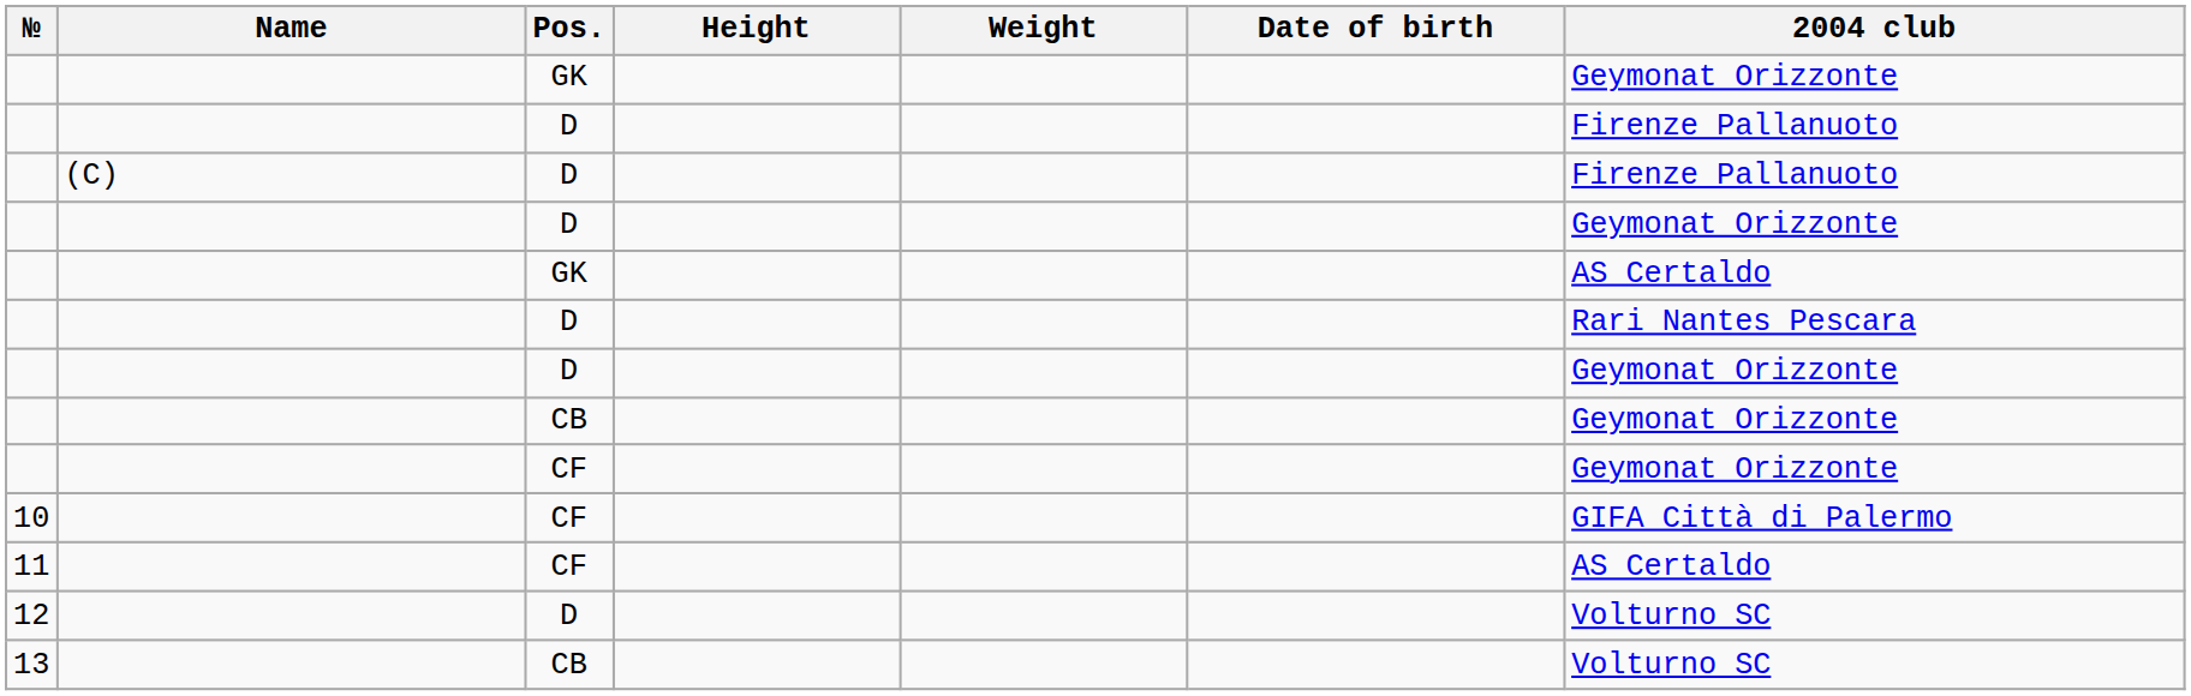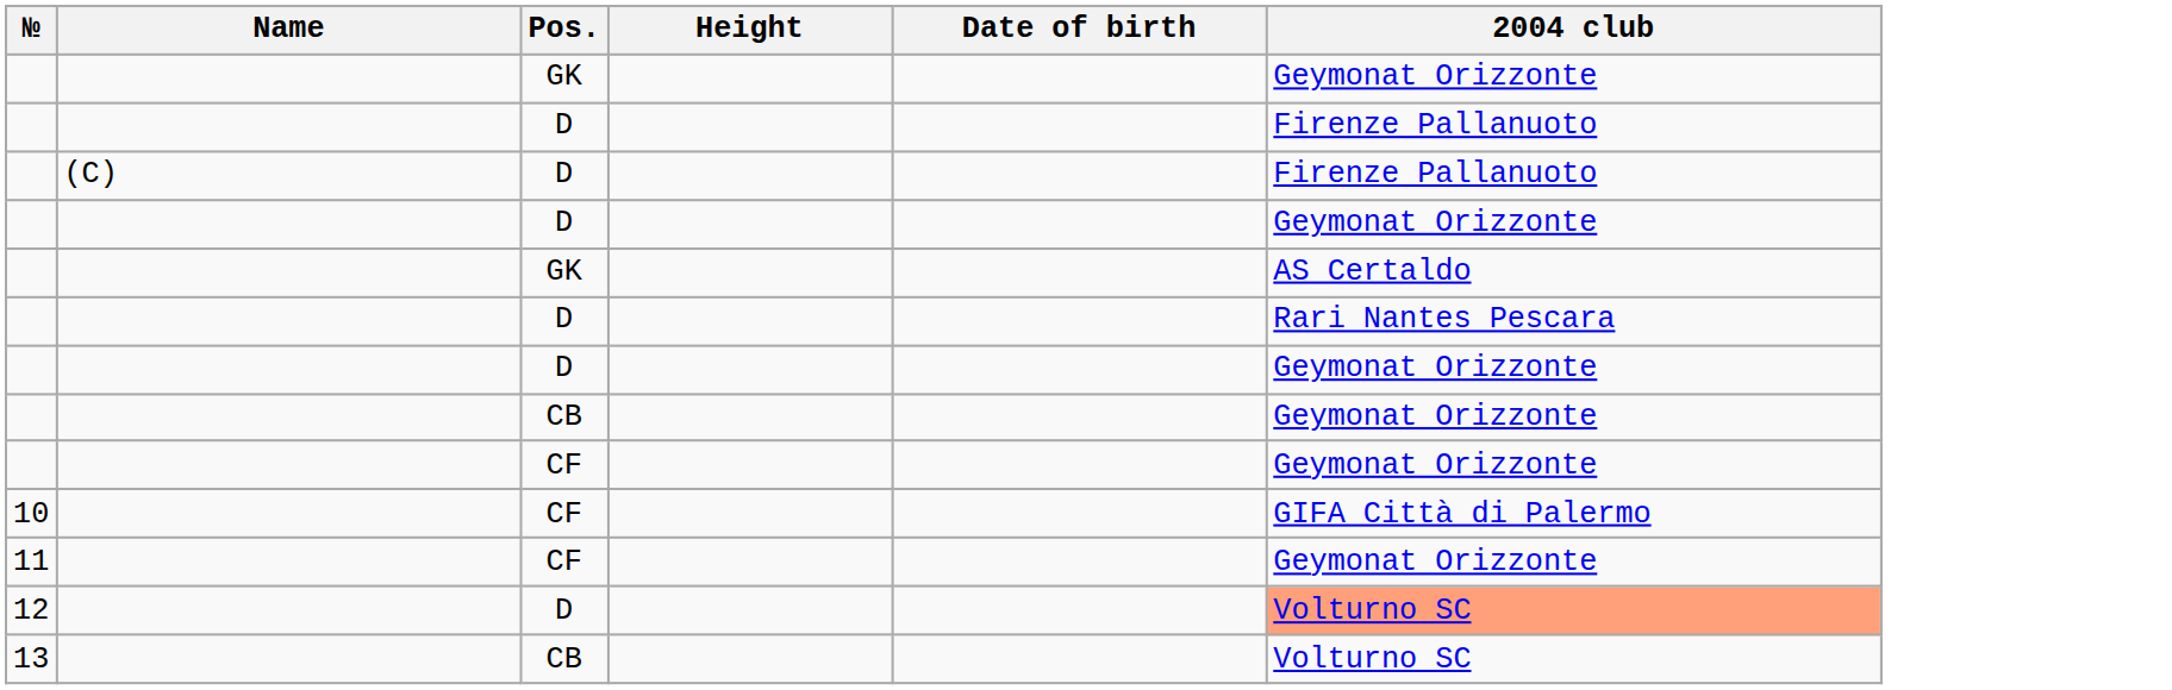 <table class="wikitable sortable" style="font-size:95%; text-align:center;">
 <tr>
 <th>№</th>
 <th style="width:15em">Name</th>
 <th>Pos.</th>
 <th style="width:9em">Height</th>
-<th style="width:9em">Weight</th>
 <th style="width:12em">Date of birth</th>
 <th style="width:20em">2004 club</th>
 </tr>
 <tr>
 <td></td>
 <td style="text-align:left;"></td>
 <td>GK</td>
-<td></td>
 <td></td>
 <td style="text-align:right;"></td>
 <td style="text-align:left;"> <a href='#'>Geymonat Orizzonte</a></td>
 </tr>
 <tr>
 <td></td>
 <td style="text-align:left;"></td>
 <td>D</td>
 <td></td>
-<td></td>
 <td style="text-align:right;"></td>
 <td style="text-align:left;"> <a href='#'>Firenze Pallanuoto</a></td>
 </tr>
 <tr>
 <td></td>
 <td style="text-align:left;"> (C)</td>
 <td>D</td>
-<td></td>
 <td></td>
 <td style="text-align:right;"></td>
 <td style="text-align:left;"> <a href='#'>Firenze Pallanuoto</a></td>
 </tr>
 <tr>
 <td></td>
 <td style="text-align:left;"></td>
 <td>D</td>
 <td></td>
-<td></td>
 <td style="text-align:right;"></td>
 <td style="text-align:left;"> <a href='#'>Geymonat Orizzonte</a></td>
 </tr>
 <tr>
 <td></td>
 <td style="text-align:left;"></td>
 <td>GK</td>
-<td></td>
 <td></td>
 <td style="text-align:right;"></td>
 <td style="text-align:left;"> <a href='#'>AS Certaldo</a></td>
 </tr>
 <tr>
 <td></td>
 <td style="text-align:left;"></td>
 <td>D</td>
 <td></td>
-<td></td>
 <td style="text-align:right;"></td>
 <td style="text-align:left;"> <a href='#'>Rari Nantes Pescara</a></td>
 </tr>
 <tr>
 <td></td>
 <td style="text-align:left;"></td>
 <td>D</td>
-<td></td>
 <td></td>
 <td style="text-align:right;"></td>
 <td style="text-align:left;"> <a href='#'>Geymonat Orizzonte</a></td>
 </tr>
 <tr>
 <td></td>
 <td style="text-align:left;"></td>
 <td>CB</td>
 <td></td>
-<td></td>
 <td style="text-align:right;"></td>
 <td style="text-align:left;"> <a href='#'>Geymonat Orizzonte</a></td>
 </tr>
 <tr>
 <td></td>
 <td style="text-align:left;"></td>
 <td>CF</td>
-<td></td>
 <td></td>
 <td style="text-align:right;"></td>
 <td style="text-align:left;"> <a href='#'>Geymonat Orizzonte</a></td>
 </tr>
 <tr>
 <td>10</td>
 <td style="text-align:left;"></td>
 <td>CF</td>
 <td></td>
-<td></td>
 <td style="text-align:right;"></td>
 <td style="text-align:left;"> <a href='#'>GIFA Città di Palermo</a></td>
 </tr>
 <tr>
 <td>11</td>
 <td style="text-align:left;"></td>
 <td>CF</td>
 <td></td>
-<td></td>
 <td style="text-align:right;"></td>
-<td style="text-align:left;"> <a href='#'>AS Certaldo</a></td>
+<td style="text-align:left;"> <a href='#'>Geymonat Orizzonte</a></td>
 </tr>
 <tr>
 <td>12</td>
 <td style="text-align:left;"></td>
 <td>D</td>
 <td></td>
-<td></td>
 <td style="text-align:right;"></td>
-<td style="text-align:left;"> <a href='#'>Volturno SC</a></td>
+<td style="background: lightsalmon; text-align:left;"> <a href='#'>Volturno SC</a></td>
 </tr>
 <tr>
 <td>13</td>
 <td style="text-align:left;"></td>
 <td>CB</td>
 <td></td>
-<td></td>
 <td style="text-align:right;"></td>
 <td style="text-align:left;"> <a href='#'>Volturno SC</a></td>
 </tr>
 </table>
